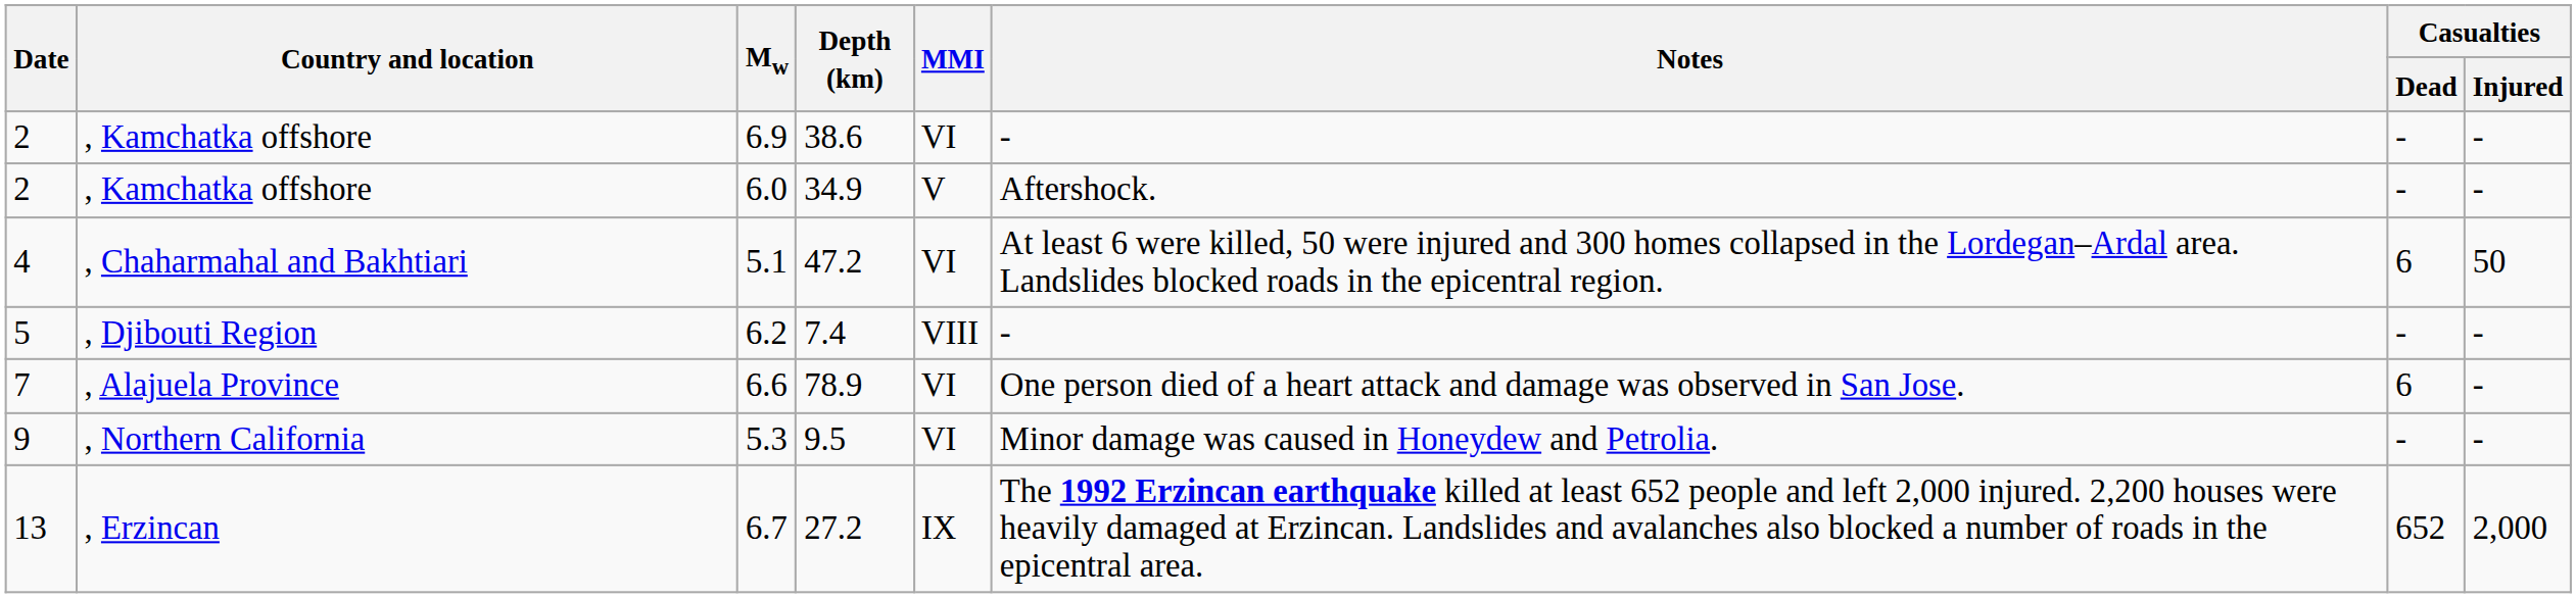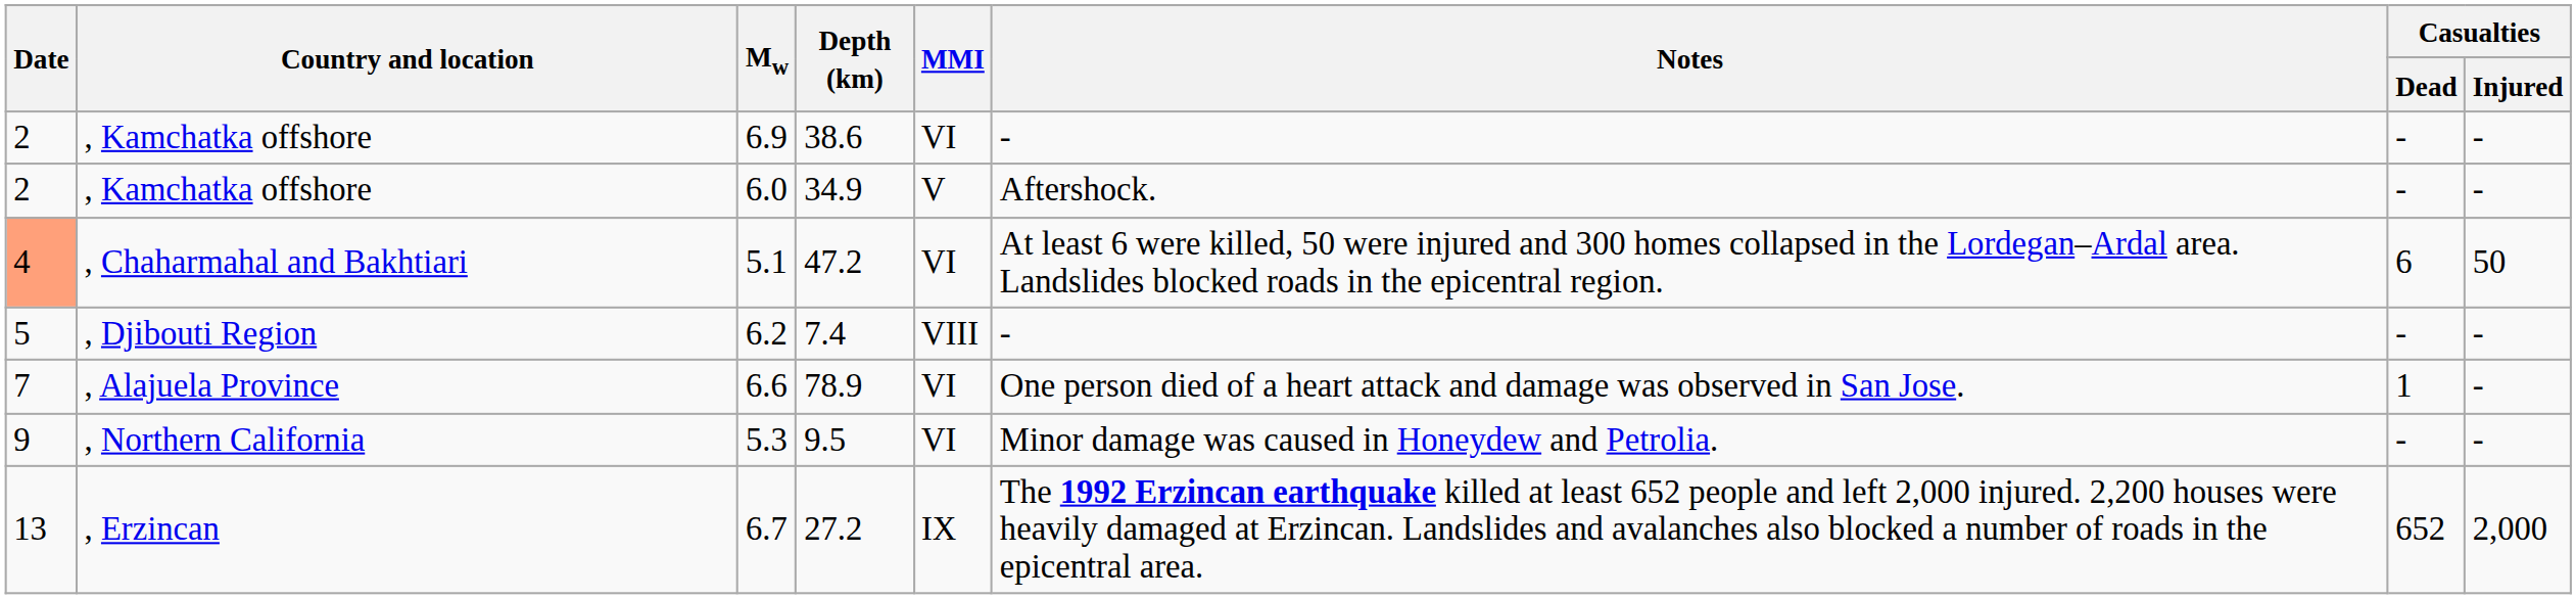 <table class="wikitable sortable" style="border:1px black; margin-left:1em;">
 <tr>
 <th rowspan="2"><small>Date</small></th>
 <th rowspan="2" style="width: 310px"><small>Country and location</small></th>
 <th rowspan="2"><small>M<sub>w</sub></small></th>
 <th rowspan="2"><small>Depth (km)</small></th>
 <th rowspan="2"><small><a href='#'>MMI</a></small></th>
 <th rowspan="2" class="unsortable"><small>Notes</small></th>
 <th colspan="2"><small>Casualties</small></th>
 </tr>
 <tr>
 <th><small>Dead</small></th>
 <th><small>Injured</small></th>
 </tr>
 <tr>
 <td>2</td>
 <td>, <a href='#'>Kamchatka</a> offshore</td>
 <td>6.9</td>
 <td>38.6</td>
 <td>VI</td>
 <td>-</td>
 <td>-</td>
 <td>-</td>
 </tr>
 <tr>
 <td>2</td>
 <td>, <a href='#'>Kamchatka</a> offshore</td>
 <td>6.0</td>
 <td>34.9</td>
 <td>V</td>
 <td>Aftershock.</td>
 <td>-</td>
 <td>-</td>
 </tr>
 <tr>
-<td>4</td>
+<td style="background: lightsalmon;">4</td>
 <td>, <a href='#'>Chaharmahal and Bakhtiari</a></td>
 <td>5.1</td>
 <td>47.2</td>
 <td>VI</td>
 <td>At least 6 were killed, 50 were injured and 300 homes collapsed in the <a href='#'>Lordegan</a>–<a href='#'>Ardal</a> area. Landslides blocked roads in the epicentral region.</td>
 <td>6</td>
 <td>50</td>
 </tr>
 <tr>
 <td>5</td>
 <td>, <a href='#'>Djibouti Region</a></td>
 <td>6.2</td>
 <td>7.4</td>
 <td>VIII</td>
 <td>-</td>
 <td>-</td>
 <td>-</td>
 </tr>
 <tr>
 <td>7</td>
 <td>, <a href='#'>Alajuela Province</a></td>
 <td>6.6</td>
 <td>78.9</td>
 <td>VI</td>
 <td>One person died of a heart attack and damage was observed in <a href='#'>San Jose</a>.</td>
-<td>6</td>
+<td>1</td>
 <td>-</td>
 </tr>
 <tr>
 <td>9</td>
 <td>, <a href='#'>Northern California</a></td>
 <td>5.3</td>
 <td>9.5</td>
 <td>VI</td>
 <td>Minor damage was caused in <a href='#'>Honeydew</a> and <a href='#'>Petrolia</a>.</td>
 <td>-</td>
 <td>-</td>
 </tr>
 <tr>
 <td>13</td>
 <td>, <a href='#'>Erzincan</a></td>
 <td>6.7</td>
 <td>27.2</td>
 <td>IX</td>
 <td>The <strong><a href='#'>1992 Erzincan earthquake</a></strong> killed at least 652 people and left 2,000 injured. 2,200 houses were heavily damaged at Erzincan. Landslides and avalanches also blocked a number of roads in the epicentral area.</td>
 <td>652</td>
 <td>2,000</td>
 </tr>
 <tr>
 </tr>
 </table>
